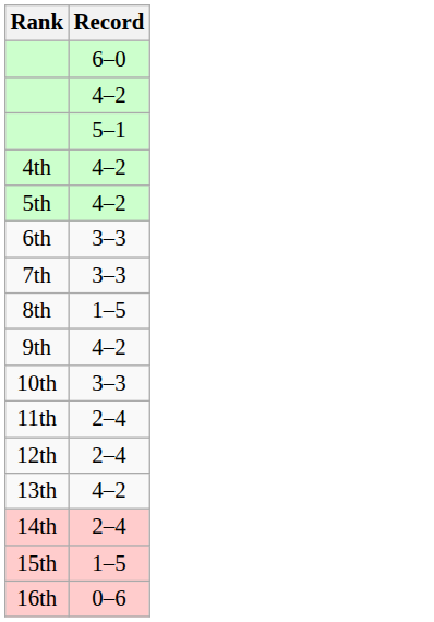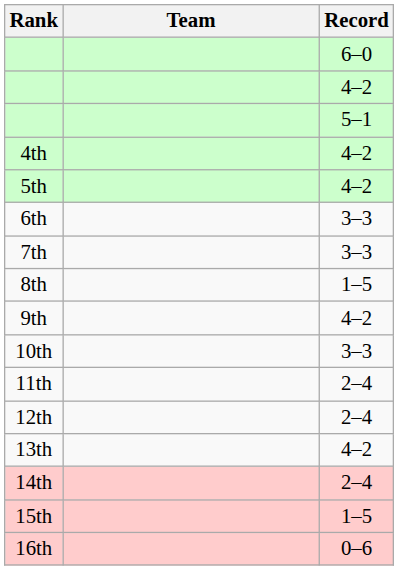 <table class=wikitable style="text-align:center;">
 <tr>
 <th>Rank</th>
+<th width=190>Team</th>
 <th>Record</th>
 </tr>
 <tr bgcolor=ccffcc>
 <td></td>
+<td align=left></td>
 <td>6–0</td>
 </tr>
 <tr bgcolor=ccffcc>
 <td></td>
+<td align=left></td>
 <td>4–2</td>
 </tr>
 <tr bgcolor=ccffcc>
 <td></td>
+<td align=left></td>
 <td>5–1</td>
 </tr>
 <tr bgcolor=ccffcc>
 <td>4th</td>
+<td align=left></td>
 <td>4–2</td>
 </tr>
 <tr bgcolor=ccffcc>
 <td>5th</td>
+<td align=left></td>
 <td>4–2</td>
 </tr>
 <tr>
 <td>6th</td>
+<td align=left></td>
 <td>3–3</td>
 </tr>
 <tr>
 <td>7th</td>
+<td align=left></td>
 <td>3–3</td>
 </tr>
 <tr>
 <td>8th</td>
+<td align=left></td>
 <td>1–5</td>
 </tr>
 <tr>
 <td>9th</td>
+<td align=left></td>
 <td>4–2</td>
 </tr>
 <tr>
 <td>10th</td>
+<td align=left></td>
 <td>3–3</td>
 </tr>
 <tr>
 <td>11th</td>
+<td align=left></td>
 <td>2–4</td>
 </tr>
 <tr>
 <td>12th</td>
+<td align=left></td>
 <td>2–4</td>
 </tr>
 <tr>
 <td>13th</td>
+<td align=left></td>
 <td>4–2</td>
 </tr>
 <tr bgcolor=ffcccc>
 <td>14th</td>
+<td align=left></td>
 <td>2–4</td>
 </tr>
 <tr bgcolor=ffcccc>
 <td>15th</td>
+<td align=left></td>
 <td>1–5</td>
 </tr>
 <tr bgcolor=ffcccc>
 <td>16th</td>
+<td align=left></td>
 <td>0–6</td>
 </tr>
 </table>
